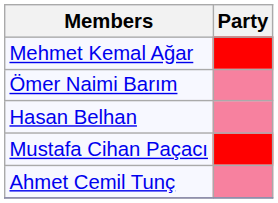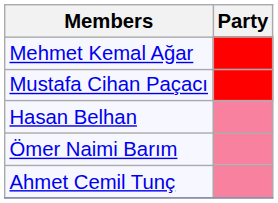 <table class=wikitable style="border:1px solid #8888aa; background-color:#f7f8ff; padding:0px; font-size:90%;">
 <tr>
 <th>Members</th>
 <th>Party</th>
 </tr>
 <tr>
 <td><a href='#'>Mehmet Kemal Ağar</a></td>
 <td style="background: #ff0000"></td>
 </tr>
 <tr>
-<td><a href='#'>Ömer Naimi Barım</a></td>
-<td style="background: #F7819F"></td>
+<td><a href='#'>Mustafa Cihan Paçacı</a></td>
+<td style="background: #ff0000"></td>
 </tr>
 <tr>
 <td><a href='#'>Hasan Belhan</a></td>
 <td style="background: #F7819F"></td>
 </tr>
 <tr>
-<td><a href='#'>Mustafa Cihan Paçacı</a></td>
-<td style="background: #ff0000"></td>
+<td><a href='#'>Ömer Naimi Barım</a></td>
+<td style="background: #F7819F"></td>
 </tr>
 <tr>
 <td><a href='#'>Ahmet Cemil Tunç</a></td>
 <td style="background: #F7819F"></td>
 </tr>
 <tr>
 </tr>
 </table>
